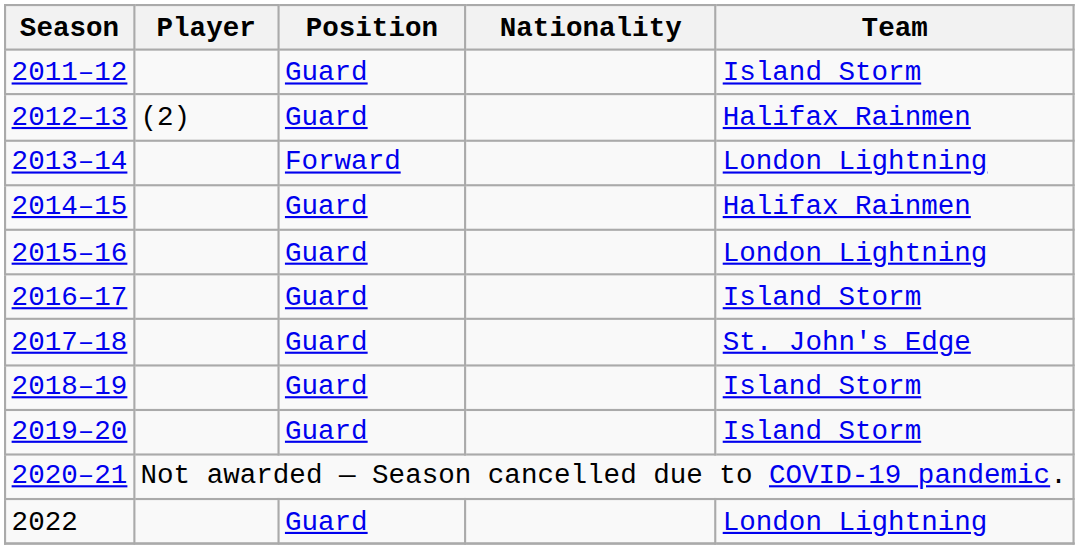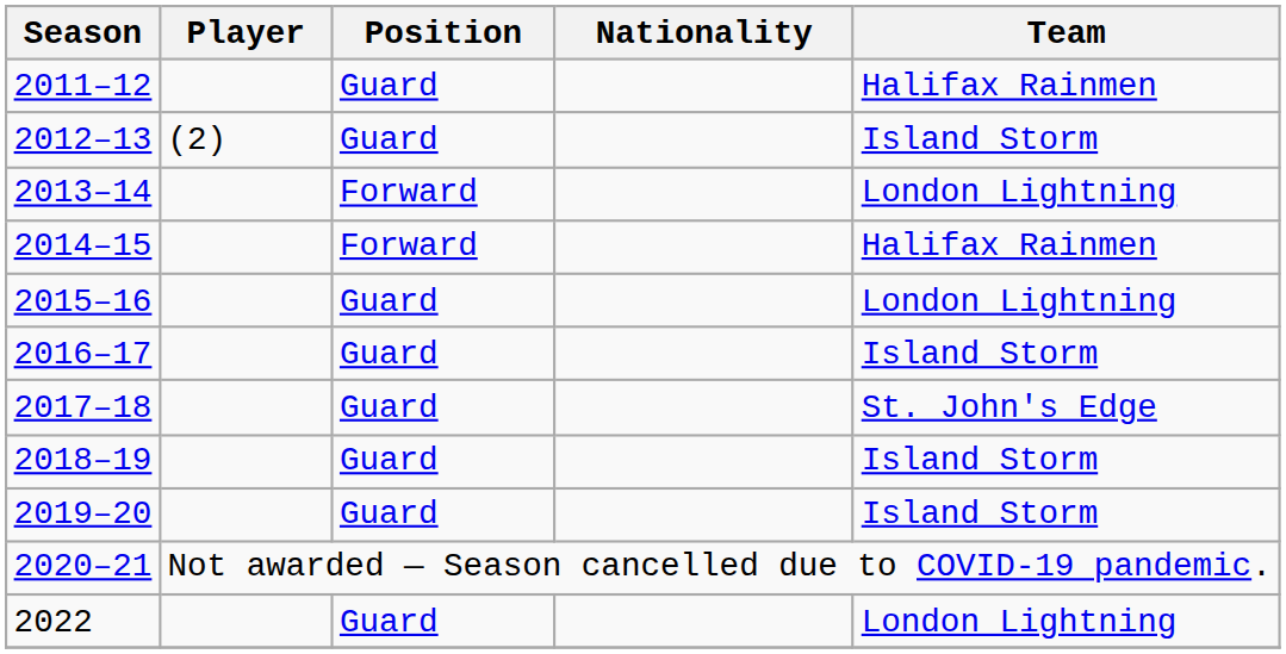 <table class="wikitable plainrowheaders sortable" summary="Season (sortable), Player (sortable), Position (sortable), Nationality (sortable) and Team (sortable)">
 <tr>
 <th scope="col">Season</th>
 <th scope="col">Player</th>
 <th scope="col">Position</th>
 <th scope="col">Nationality</th>
 <th scope="col">Team</th>
 </tr>
 <tr>
 <td><a href='#'>2011–12</a></td>
 <td></td>
 <td><a href='#'>Guard</a></td>
 <td></td>
-<td><a href='#'>Island Storm</a></td>
+<td><a href='#'>Halifax Rainmen</a></td>
 </tr>
 <tr>
 <td><a href='#'>2012–13</a></td>
 <td> (2)</td>
 <td><a href='#'>Guard</a></td>
 <td></td>
-<td><a href='#'>Halifax Rainmen</a></td>
+<td><a href='#'>Island Storm</a></td>
 </tr>
 <tr>
 <td><a href='#'>2013–14</a></td>
 <td></td>
 <td><a href='#'>Forward</a></td>
 <td></td>
 <td><a href='#'>London Lightning</a></td>
 </tr>
 <tr>
 <td><a href='#'>2014–15</a></td>
 <td></td>
-<td><a href='#'>Guard</a></td>
+<td><a href='#'>Forward</a></td>
 <td></td>
 <td><a href='#'>Halifax Rainmen</a></td>
 </tr>
 <tr>
 <td><a href='#'>2015–16</a></td>
 <td></td>
 <td><a href='#'>Guard</a></td>
 <td></td>
 <td><a href='#'>London Lightning</a></td>
 </tr>
 <tr>
 <td><a href='#'>2016–17</a></td>
 <td></td>
 <td><a href='#'>Guard</a></td>
 <td></td>
 <td><a href='#'>Island Storm</a></td>
 </tr>
 <tr>
 <td><a href='#'>2017–18</a></td>
 <td></td>
 <td><a href='#'>Guard</a></td>
 <td></td>
 <td><a href='#'>St. John's Edge</a></td>
 </tr>
 <tr>
 <td><a href='#'>2018–19</a></td>
 <td></td>
 <td><a href='#'>Guard</a></td>
 <td></td>
 <td><a href='#'>Island Storm</a></td>
 </tr>
 <tr>
 <td><a href='#'>2019–20</a></td>
 <td></td>
 <td><a href='#'>Guard</a></td>
 <td></td>
 <td><a href='#'>Island Storm</a></td>
 </tr>
 <tr>
 <td><a href='#'>2020–21</a></td>
 <td colspan="4">Not awarded — Season cancelled due to <a href='#'>COVID-19 pandemic</a>.</td>
 </tr>
 <tr>
 <td>2022</td>
 <td></td>
 <td><a href='#'>Guard</a></td>
 <td></td>
 <td><a href='#'>London Lightning</a></td>
 </tr>
 <tr>
 </tr>
 </table>
